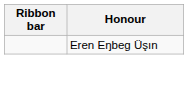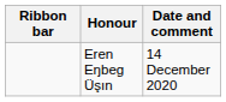 <table class="wikitable" style="width:40%;">
 <tr>
 <th style="width:80px;">Ribbon bar</th>
 <th>Honour</th>
+<th>Date and comment</th>
 </tr>
 <tr>
 <td></td>
 <td>Eren Eŋbeg Üşın</td>
+<td>14 December 2020</td>
 </tr>
 </table>
